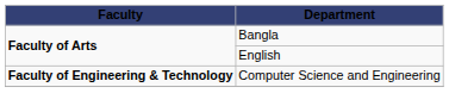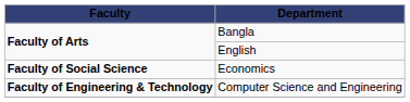 <table class = "wikitable">
 <tr>
 <th style='background: #334075'><span>Faculty</span></th>
 <th style='background: #334075'><span>Department</span></th>
 </tr>
 <tr>
 <td rowspan=2><strong>Faculty of Arts</strong></td>
 <td>Bangla</td>
 </tr>
 <tr>
 <td>English</td>
 </tr>
 <tr>
+<td><strong>Faculty of Social Science</strong></td>
+<td>Economics</td>
+</tr>
+<tr>
 <td><strong>Faculty of Engineering & Technology</strong></td>
 <td>Computer Science and Engineering</td>
 </tr>
 <tr>
 </tr>
 </table>
